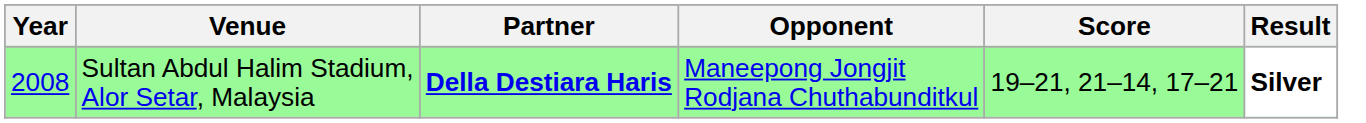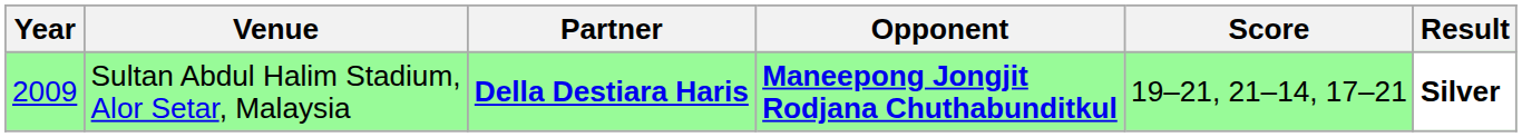 <table class="sortable wikitable" style="font-size: 90%">
 <tr>
 <th>Year</th>
 <th>Venue</th>
 <th>Partner</th>
 <th>Opponent</th>
 <th>Score</th>
 <th>Result</th>
 </tr>
 <tr style="background:#98FB98">
-<td align="center"><a href='#'>2008</a></td>
+<td align="center"><a href='#'>2009</a></td>
 <td align="left">Sultan Abdul Halim Stadium,<br><a href='#'>Alor Setar</a>, Malaysia</td>
 <td align="left"><strong> <a href='#'>Della Destiara Haris</a></strong></td>
-<td align="left"> <a href='#'>Maneepong Jongjit</a> <br>  <a href='#'>Rodjana Chuthabunditkul</a></td>
+<td align="left"><strong> <a href='#'>Maneepong Jongjit</a> <br>  <a href='#'>Rodjana Chuthabunditkul</a></strong></td>
 <td align="left">19–21, 21–14, 17–21</td>
 <td style="text-align:left; background:white"> <strong>Silver</strong></td>
 </tr>
 </table>
